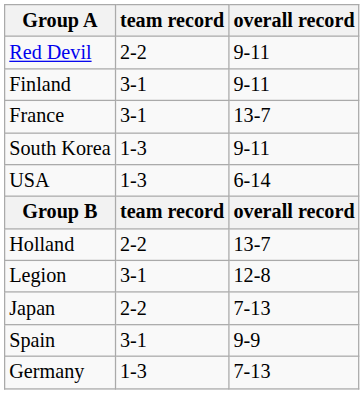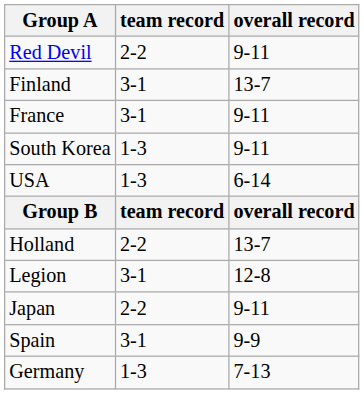 <table class="wikitable">
 <tr>
 <th>Group A</th>
 <th>team record</th>
 <th>overall record</th>
 </tr>
 <tr>
 <td> <a href='#'>Red Devil</a></td>
 <td>2-2</td>
 <td>9-11</td>
 </tr>
 <tr>
 <td> Finland</td>
 <td>3-1</td>
-<td>9-11</td>
+<td>13-7</td>
 </tr>
 <tr>
 <td> France</td>
 <td>3-1</td>
-<td>13-7</td>
+<td>9-11</td>
 </tr>
 <tr>
 <td> South Korea</td>
 <td>1-3</td>
 <td>9-11</td>
 </tr>
 <tr>
 <td> USA</td>
 <td>1-3</td>
 <td>6-14</td>
 </tr>
 <tr>
 <th>Group B</th>
 <th>team record</th>
 <th>overall record</th>
 </tr>
 <tr>
 <td> Holland</td>
 <td>2-2</td>
 <td>13-7</td>
 </tr>
 <tr>
 <td> Legion</td>
 <td>3-1</td>
 <td>12-8</td>
 </tr>
 <tr>
 <td> Japan</td>
 <td>2-2</td>
-<td>7-13</td>
+<td>9-11</td>
 </tr>
 <tr>
 <td> Spain</td>
 <td>3-1</td>
 <td>9-9</td>
 </tr>
 <tr>
 <td> Germany</td>
 <td>1-3</td>
 <td>7-13</td>
 </tr>
 </table>
